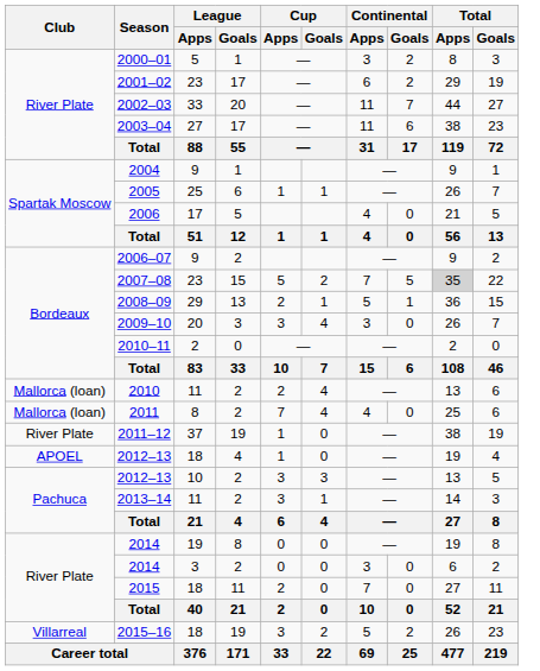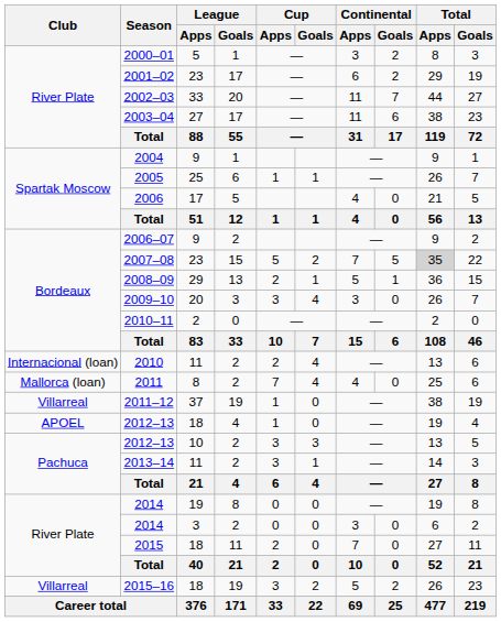 <table class="wikitable" style="text-align:center">
 <tr>
 <th rowspan="2">Club</th>
 <th rowspan="2">Season</th>
 <th colspan="2">League</th>
 <th colspan="2">Cup</th>
 <th colspan="2">Continental</th>
 <th colspan="2">Total</th>
 </tr>
 <tr>
 <th>Apps</th>
 <th>Goals</th>
 <th>Apps</th>
 <th>Goals</th>
 <th>Apps</th>
 <th>Goals</th>
 <th>Apps</th>
 <th>Goals</th>
 </tr>
 <tr>
 <td rowspan="5"><a href='#'>River Plate</a></td>
 <td><a href='#'>2000–01</a></td>
 <td>5</td>
 <td>1</td>
 <td colspan="2">—</td>
 <td>3</td>
 <td>2</td>
 <td>8</td>
 <td>3</td>
 </tr>
 <tr>
 <td><a href='#'>2001–02</a></td>
 <td>23</td>
 <td>17</td>
 <td colspan="2">—</td>
 <td>6</td>
 <td>2</td>
 <td>29</td>
 <td>19</td>
 </tr>
 <tr>
 <td><a href='#'>2002–03</a></td>
 <td>33</td>
 <td>20</td>
 <td colspan="2">—</td>
 <td>11</td>
 <td>7</td>
 <td>44</td>
 <td>27</td>
 </tr>
 <tr>
 <td><a href='#'>2003–04</a></td>
 <td>27</td>
 <td>17</td>
 <td colspan="2">—</td>
 <td>11</td>
 <td>6</td>
 <td>38</td>
 <td>23</td>
 </tr>
 <tr>
 <th>Total</th>
 <th>88</th>
 <th>55</th>
 <th colspan="2">—</th>
 <th>31</th>
 <th>17</th>
 <th>119</th>
 <th>72</th>
 </tr>
 <tr>
 <td rowspan="4"><a href='#'>Spartak Moscow</a></td>
 <td><a href='#'>2004</a></td>
 <td>9</td>
 <td>1</td>
 <td></td>
 <td></td>
 <td colspan="2">—</td>
 <td>9</td>
 <td>1</td>
 </tr>
 <tr>
 <td><a href='#'>2005</a></td>
 <td>25</td>
 <td>6</td>
 <td>1</td>
 <td>1</td>
 <td colspan="2">—</td>
 <td>26</td>
 <td>7</td>
 </tr>
 <tr>
 <td><a href='#'>2006</a></td>
 <td>17</td>
 <td>5</td>
 <td></td>
 <td></td>
 <td>4</td>
 <td>0</td>
 <td>21</td>
 <td>5</td>
 </tr>
 <tr>
 <th>Total</th>
 <th>51</th>
 <th>12</th>
 <th>1</th>
 <th>1</th>
 <th>4</th>
 <th>0</th>
 <th>56</th>
 <th>13</th>
 </tr>
 <tr>
 <td rowspan="6"><a href='#'>Bordeaux</a></td>
 <td><a href='#'>2006–07</a></td>
 <td>9</td>
 <td>2</td>
 <td></td>
 <td></td>
 <td colspan="2">—</td>
 <td>9</td>
 <td>2</td>
 </tr>
 <tr>
 <td><a href='#'>2007–08</a></td>
 <td>23</td>
 <td>15</td>
 <td>5</td>
 <td>2</td>
 <td>7</td>
 <td>5</td>
 <td style="background: lightgrey;">35</td>
 <td>22</td>
 </tr>
 <tr>
 <td><a href='#'>2008–09</a></td>
 <td>29</td>
 <td>13</td>
 <td>2</td>
 <td>1</td>
 <td>5</td>
 <td>1</td>
 <td>36</td>
 <td>15</td>
 </tr>
 <tr>
 <td><a href='#'>2009–10</a></td>
 <td>20</td>
 <td>3</td>
 <td>3</td>
 <td>4</td>
 <td>3</td>
 <td>0</td>
 <td>26</td>
 <td>7</td>
 </tr>
 <tr>
 <td><a href='#'>2010–11</a></td>
 <td>2</td>
 <td>0</td>
 <td colspan="2">—</td>
 <td colspan="2">—</td>
 <td>2</td>
 <td>0</td>
 </tr>
 <tr>
 <th>Total</th>
 <th>83</th>
 <th>33</th>
 <th>10</th>
 <th>7</th>
 <th>15</th>
 <th>6</th>
 <th>108</th>
 <th>46</th>
 </tr>
 <tr>
-<td><a href='#'>Mallorca</a> (loan)</td>
+<td><a href='#'>Internacional</a> (loan)</td>
 <td><a href='#'>2010</a></td>
 <td>11</td>
 <td>2</td>
 <td>2</td>
 <td>4</td>
 <td colspan="2">—</td>
 <td>13</td>
 <td>6</td>
 </tr>
 <tr>
 <td><a href='#'>Mallorca</a> (loan)</td>
 <td><a href='#'>2011</a></td>
 <td>8</td>
 <td>2</td>
 <td>7</td>
 <td>4</td>
 <td>4</td>
 <td>0</td>
 <td>25</td>
 <td>6</td>
 </tr>
 <tr>
-<td>River Plate</td>
+<td><a href='#'>Villarreal</a></td>
 <td><a href='#'>2011–12</a></td>
 <td>37</td>
 <td>19</td>
 <td>1</td>
 <td>0</td>
 <td colspan="2">—</td>
 <td>38</td>
 <td>19</td>
 </tr>
 <tr>
 <td><a href='#'>APOEL</a></td>
 <td><a href='#'>2012–13</a></td>
 <td>18</td>
 <td>4</td>
 <td>1</td>
 <td>0</td>
 <td colspan="2">—</td>
 <td>19</td>
 <td>4</td>
 </tr>
 <tr>
 <td rowspan="3"><a href='#'>Pachuca</a></td>
 <td><a href='#'>2012–13</a></td>
 <td>10</td>
 <td>2</td>
 <td>3</td>
 <td>3</td>
 <td colspan="2">—</td>
 <td>13</td>
 <td>5</td>
 </tr>
 <tr>
 <td><a href='#'>2013–14</a></td>
 <td>11</td>
 <td>2</td>
 <td>3</td>
 <td>1</td>
 <td colspan="2">—</td>
 <td>14</td>
 <td>3</td>
 </tr>
 <tr>
 <th>Total</th>
 <th>21</th>
 <th>4</th>
 <th>6</th>
 <th>4</th>
 <th colspan="2">—</th>
 <th>27</th>
 <th>8</th>
 </tr>
 <tr>
 <td rowspan="4">River Plate</td>
 <td><a href='#'>2014</a></td>
 <td>19</td>
 <td>8</td>
 <td>0</td>
 <td>0</td>
 <td colspan="2">—</td>
 <td>19</td>
 <td>8</td>
 </tr>
 <tr>
 <td><a href='#'>2014</a></td>
 <td>3</td>
 <td>2</td>
 <td>0</td>
 <td>0</td>
 <td>3</td>
 <td>0</td>
 <td>6</td>
 <td>2</td>
 </tr>
 <tr>
 <td><a href='#'>2015</a></td>
 <td>18</td>
 <td>11</td>
 <td>2</td>
 <td>0</td>
 <td>7</td>
 <td>0</td>
 <td>27</td>
 <td>11</td>
 </tr>
 <tr>
 <th>Total</th>
 <th>40</th>
 <th>21</th>
 <th>2</th>
 <th>0</th>
 <th>10</th>
 <th>0</th>
 <th>52</th>
 <th>21</th>
 </tr>
 <tr>
 <td><a href='#'>Villarreal</a></td>
 <td><a href='#'>2015–16</a></td>
 <td>18</td>
 <td>19</td>
 <td>3</td>
 <td>2</td>
 <td>5</td>
 <td>2</td>
 <td>26</td>
 <td>23</td>
 </tr>
 <tr>
 <th colspan="2">Career total</th>
 <th>376</th>
 <th>171</th>
 <th>33</th>
 <th>22</th>
 <th>69</th>
 <th>25</th>
 <th>477</th>
 <th>219</th>
 </tr>
 </table>
